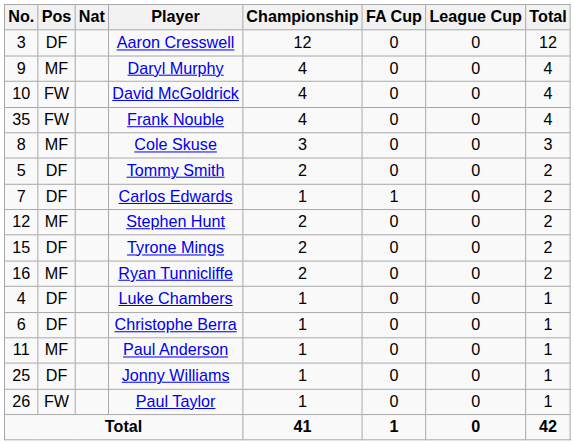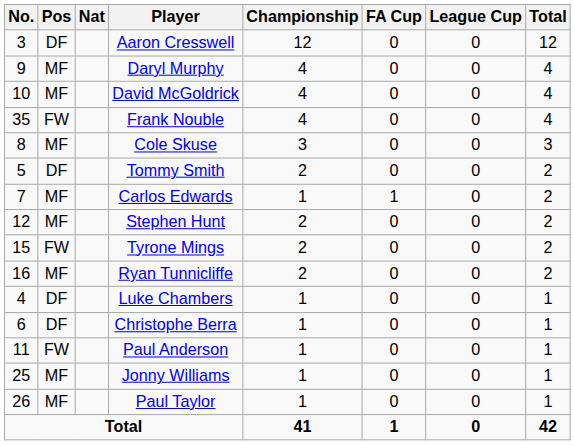 <table class="wikitable" style="text-align:center">
 <tr>
 <th width=0%>No.</th>
 <th width=0%>Pos</th>
 <th width=0%>Nat</th>
 <th width=0%>Player</th>
 <th width=0%>Championship</th>
 <th width=0%>FA Cup</th>
 <th width=0%>League Cup</th>
 <th width=0%>Total</th>
 </tr>
 <tr>
 <td>3</td>
 <td>DF</td>
 <td align="left"></td>
 <td><a href='#'>Aaron Cresswell</a></td>
 <td>12</td>
 <td>0</td>
 <td>0</td>
 <td>12</td>
 </tr>
 <tr>
 <td>9</td>
 <td>MF</td>
 <td align="left"></td>
 <td><a href='#'>Daryl Murphy</a></td>
 <td>4</td>
 <td>0</td>
 <td>0</td>
 <td>4</td>
 </tr>
 <tr>
 <td>10</td>
-<td>FW</td>
+<td>MF</td>
 <td align="left"></td>
 <td><a href='#'>David McGoldrick</a></td>
 <td>4</td>
 <td>0</td>
 <td>0</td>
 <td>4</td>
 </tr>
 <tr>
 <td>35</td>
 <td>FW</td>
 <td align="left"></td>
 <td><a href='#'>Frank Nouble</a></td>
 <td>4</td>
 <td>0</td>
 <td>0</td>
 <td>4</td>
 </tr>
 <tr>
 <td>8</td>
 <td>MF</td>
 <td align="left"></td>
 <td><a href='#'>Cole Skuse</a></td>
 <td>3</td>
 <td>0</td>
 <td>0</td>
 <td>3</td>
 </tr>
 <tr>
 <td>5</td>
 <td>DF</td>
 <td align="left"></td>
 <td><a href='#'>Tommy Smith</a></td>
 <td>2</td>
 <td>0</td>
 <td>0</td>
 <td>2</td>
 </tr>
 <tr>
 <td>7</td>
-<td>DF</td>
+<td>MF</td>
 <td align="left"></td>
 <td><a href='#'>Carlos Edwards</a></td>
 <td>1</td>
 <td>1</td>
 <td>0</td>
 <td>2</td>
 </tr>
 <tr>
 <td>12</td>
 <td>MF</td>
 <td align="left"></td>
 <td><a href='#'>Stephen Hunt</a></td>
 <td>2</td>
 <td>0</td>
 <td>0</td>
 <td>2</td>
 </tr>
 <tr>
 <td>15</td>
-<td>DF</td>
+<td>FW</td>
 <td align="left"></td>
 <td><a href='#'>Tyrone Mings</a></td>
 <td>2</td>
 <td>0</td>
 <td>0</td>
 <td>2</td>
 </tr>
 <tr>
 <td>16</td>
 <td>MF</td>
 <td align="left"></td>
 <td><a href='#'>Ryan Tunnicliffe</a></td>
 <td>2</td>
 <td>0</td>
 <td>0</td>
 <td>2</td>
 </tr>
 <tr>
 <td>4</td>
 <td>DF</td>
 <td align="left"></td>
 <td><a href='#'>Luke Chambers</a></td>
 <td>1</td>
 <td>0</td>
 <td>0</td>
 <td>1</td>
 </tr>
 <tr>
 <td>6</td>
 <td>DF</td>
 <td align="left"></td>
 <td><a href='#'>Christophe Berra</a></td>
 <td>1</td>
 <td>0</td>
 <td>0</td>
 <td>1</td>
 </tr>
 <tr>
 <td>11</td>
-<td>MF</td>
+<td>FW</td>
 <td align="left"></td>
 <td><a href='#'>Paul Anderson</a></td>
 <td>1</td>
 <td>0</td>
 <td>0</td>
 <td>1</td>
 </tr>
 <tr>
 <td>25</td>
-<td>DF</td>
+<td>MF</td>
 <td align="left"></td>
 <td><a href='#'>Jonny Williams</a></td>
 <td>1</td>
 <td>0</td>
 <td>0</td>
 <td>1</td>
 </tr>
 <tr>
 <td>26</td>
-<td>FW</td>
+<td>MF</td>
 <td align="left"></td>
 <td><a href='#'>Paul Taylor</a></td>
 <td>1</td>
 <td>0</td>
 <td>0</td>
 <td>1</td>
 </tr>
 <tr>
 <td colspan=4><strong>Total</strong></td>
 <td><strong>41</strong></td>
 <td><strong>1</strong></td>
 <td><strong>0</strong></td>
 <td><strong>42</strong></td>
 </tr>
 </table>
